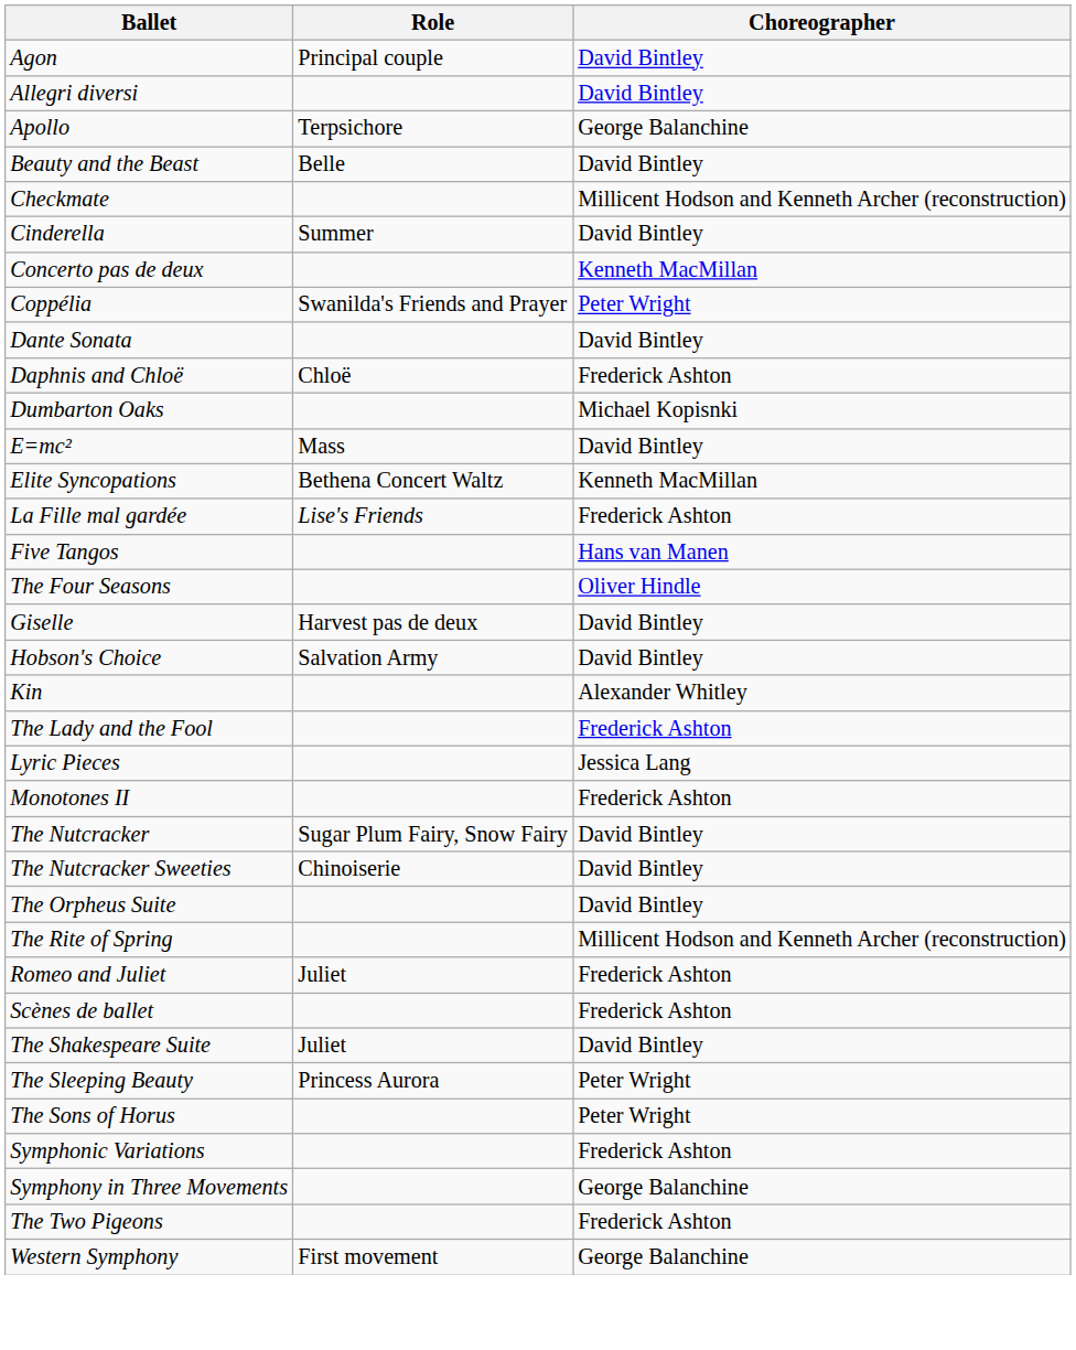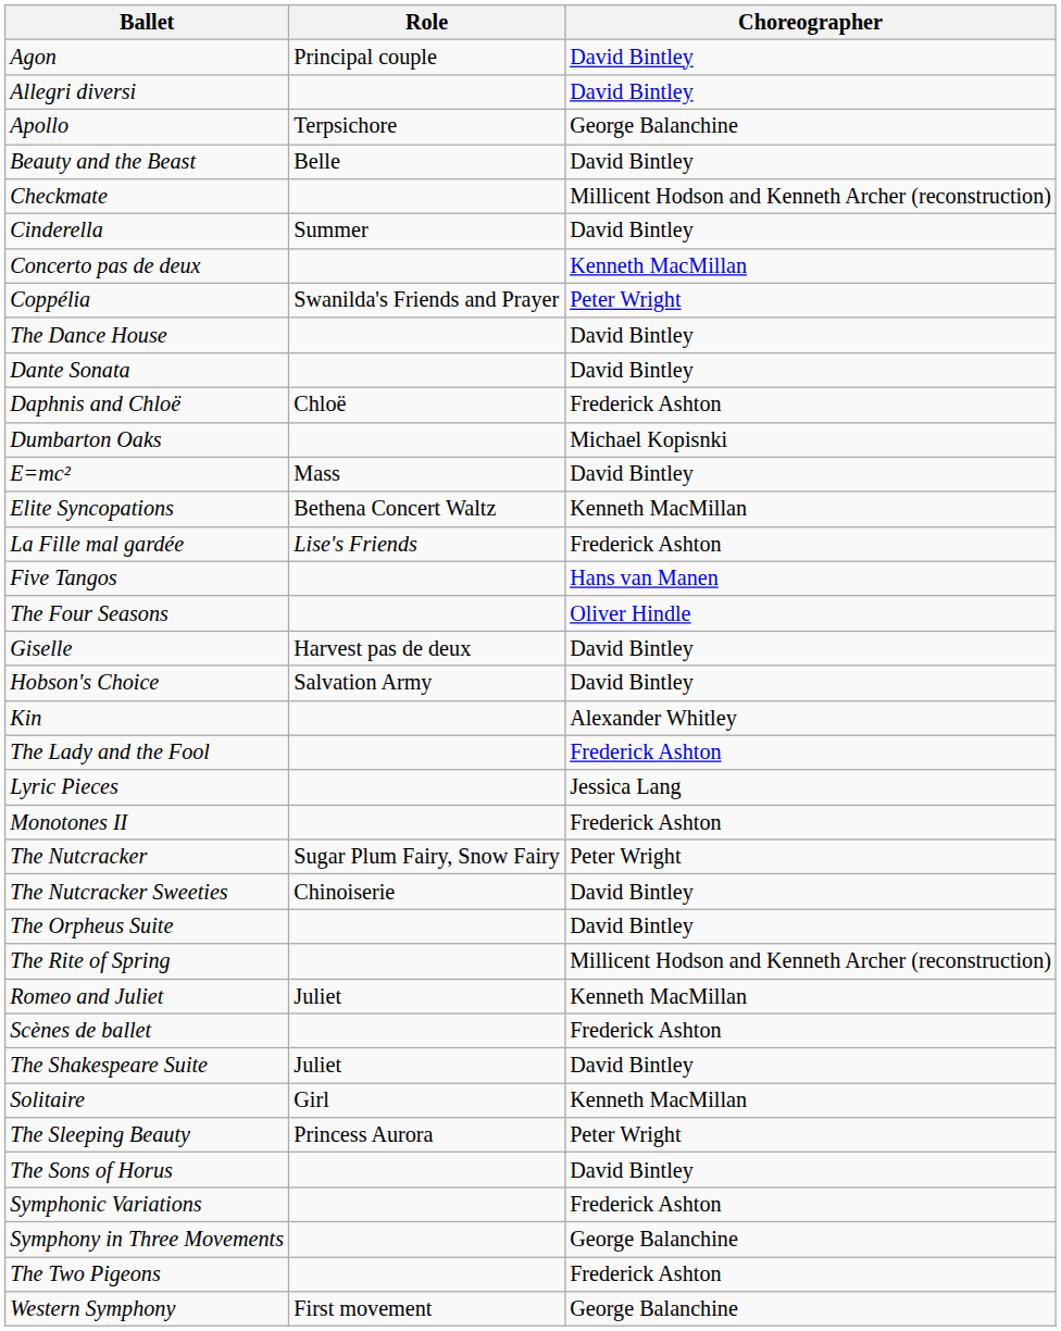 <table class="wikitable plainrowheaders" style="margin-right: 0;">
 <tr>
 <th scope="col">Ballet</th>
 <th scope="col">Role</th>
 <th scope="col">Choreographer</th>
 </tr>
 <tr>
 <td><em>Agon</em></td>
 <td>Principal couple</td>
 <td><a href='#'>David Bintley</a></td>
 </tr>
 <tr>
 <td><em>Allegri diversi</em></td>
 <td></td>
 <td><a href='#'>David Bintley</a></td>
 </tr>
 <tr>
 <td><em>Apollo</em></td>
 <td>Terpsichore</td>
 <td>George Balanchine</td>
 </tr>
 <tr>
 <td><em>Beauty and the Beast</em></td>
 <td>Belle</td>
 <td>David Bintley</td>
 </tr>
 <tr>
 <td><em>Checkmate</em></td>
 <td></td>
 <td>Millicent Hodson and Kenneth Archer (reconstruction)</td>
 </tr>
 <tr>
 <td><em>Cinderella</em></td>
 <td>Summer</td>
 <td>David Bintley</td>
 </tr>
 <tr>
 <td><em>Concerto pas de deux</em></td>
 <td></td>
 <td><a href='#'>Kenneth MacMillan</a></td>
 </tr>
 <tr>
 <td><em>Coppélia</em></td>
 <td>Swanilda's Friends and Prayer</td>
 <td><a href='#'>Peter Wright</a></td>
+</tr>
+<tr>
+<td><em>The Dance House</em></td>
+<td><em> </em></td>
+<td>David Bintley</td>
 </tr>
 <tr>
 <td><em>Dante Sonata</em></td>
 <td></td>
 <td>David Bintley</td>
 </tr>
 <tr>
 <td><em>Daphnis and Chloë</em></td>
 <td>Chloë</td>
 <td>Frederick Ashton</td>
 </tr>
 <tr>
 <td><em>Dumbarton Oaks</em></td>
 <td></td>
 <td>Michael Kopisnki</td>
 </tr>
 <tr>
 <td><em>E=mc²</em></td>
 <td>Mass</td>
 <td>David Bintley</td>
 </tr>
 <tr>
 <td><em>Elite Syncopations</em></td>
 <td>Bethena Concert Waltz</td>
 <td>Kenneth MacMillan</td>
 </tr>
 <tr>
 <td><em>La Fille mal gardée</em></td>
 <td><em>Lise's Friends</em></td>
 <td>Frederick Ashton</td>
 </tr>
 <tr>
 <td><em>Five Tangos</em></td>
 <td></td>
 <td><a href='#'>Hans van Manen</a></td>
 </tr>
 <tr>
 <td><em>The Four Seasons</em></td>
 <td></td>
 <td><a href='#'>Oliver Hindle</a></td>
 </tr>
 <tr>
 <td><em>Giselle</em></td>
 <td>Harvest pas de deux</td>
 <td>David Bintley</td>
 </tr>
 <tr>
 <td><em>Hobson's Choice</em></td>
 <td>Salvation Army</td>
 <td>David Bintley</td>
 </tr>
 <tr>
 <td><em>Kin</em></td>
 <td></td>
 <td>Alexander Whitley</td>
 </tr>
 <tr>
 <td><em>The Lady and the Fool</em></td>
 <td></td>
 <td><a href='#'>Frederick Ashton</a></td>
 </tr>
 <tr>
 <td><em>Lyric Pieces</em></td>
 <td></td>
 <td>Jessica Lang</td>
 </tr>
 <tr>
 <td><em>Monotones II</em></td>
 <td></td>
 <td>Frederick Ashton</td>
 </tr>
 <tr>
 <td><em>The Nutcracker</em></td>
 <td>Sugar Plum Fairy, Snow Fairy</td>
-<td>David Bintley</td>
+<td>Peter Wright</td>
 </tr>
 <tr>
 <td><em>The Nutcracker Sweeties</em></td>
 <td>Chinoiserie</td>
 <td>David Bintley</td>
 </tr>
 <tr>
 <td><em>The Orpheus Suite</em></td>
 <td></td>
 <td>David Bintley</td>
 </tr>
 <tr>
 <td><em>The Rite of Spring</em></td>
 <td></td>
 <td>Millicent Hodson and Kenneth Archer (reconstruction)</td>
 </tr>
 <tr>
 <td><em>Romeo and Juliet</em></td>
 <td>Juliet</td>
-<td>Frederick Ashton</td>
+<td>Kenneth MacMillan</td>
 </tr>
 <tr>
 <td><em>Scènes de ballet</em></td>
 <td></td>
 <td>Frederick Ashton</td>
 </tr>
 <tr>
 <td><em>The Shakespeare Suite</em></td>
 <td>Juliet</td>
 <td>David Bintley</td>
 </tr>
 <tr>
+<td><em>Solitaire</em></td>
+<td>Girl</td>
+<td>Kenneth MacMillan</td>
+</tr>
+<tr>
 <td><em>The Sleeping Beauty</em></td>
 <td>Princess Aurora</td>
 <td>Peter Wright</td>
 </tr>
 <tr>
 <td><em>The Sons of Horus</em></td>
 <td></td>
-<td>Peter Wright</td>
+<td>David Bintley</td>
 </tr>
 <tr>
 <td><em>Symphonic Variations</em></td>
 <td></td>
 <td>Frederick Ashton</td>
 </tr>
 <tr>
 <td><em>Symphony in Three Movements</em></td>
 <td></td>
 <td>George Balanchine</td>
 </tr>
 <tr>
 <td><em>The Two Pigeons</em></td>
 <td></td>
 <td>Frederick Ashton</td>
 </tr>
 <tr>
 <td><em>Western Symphony</em></td>
 <td>First movement</td>
 <td>George Balanchine</td>
 </tr>
 </table>
